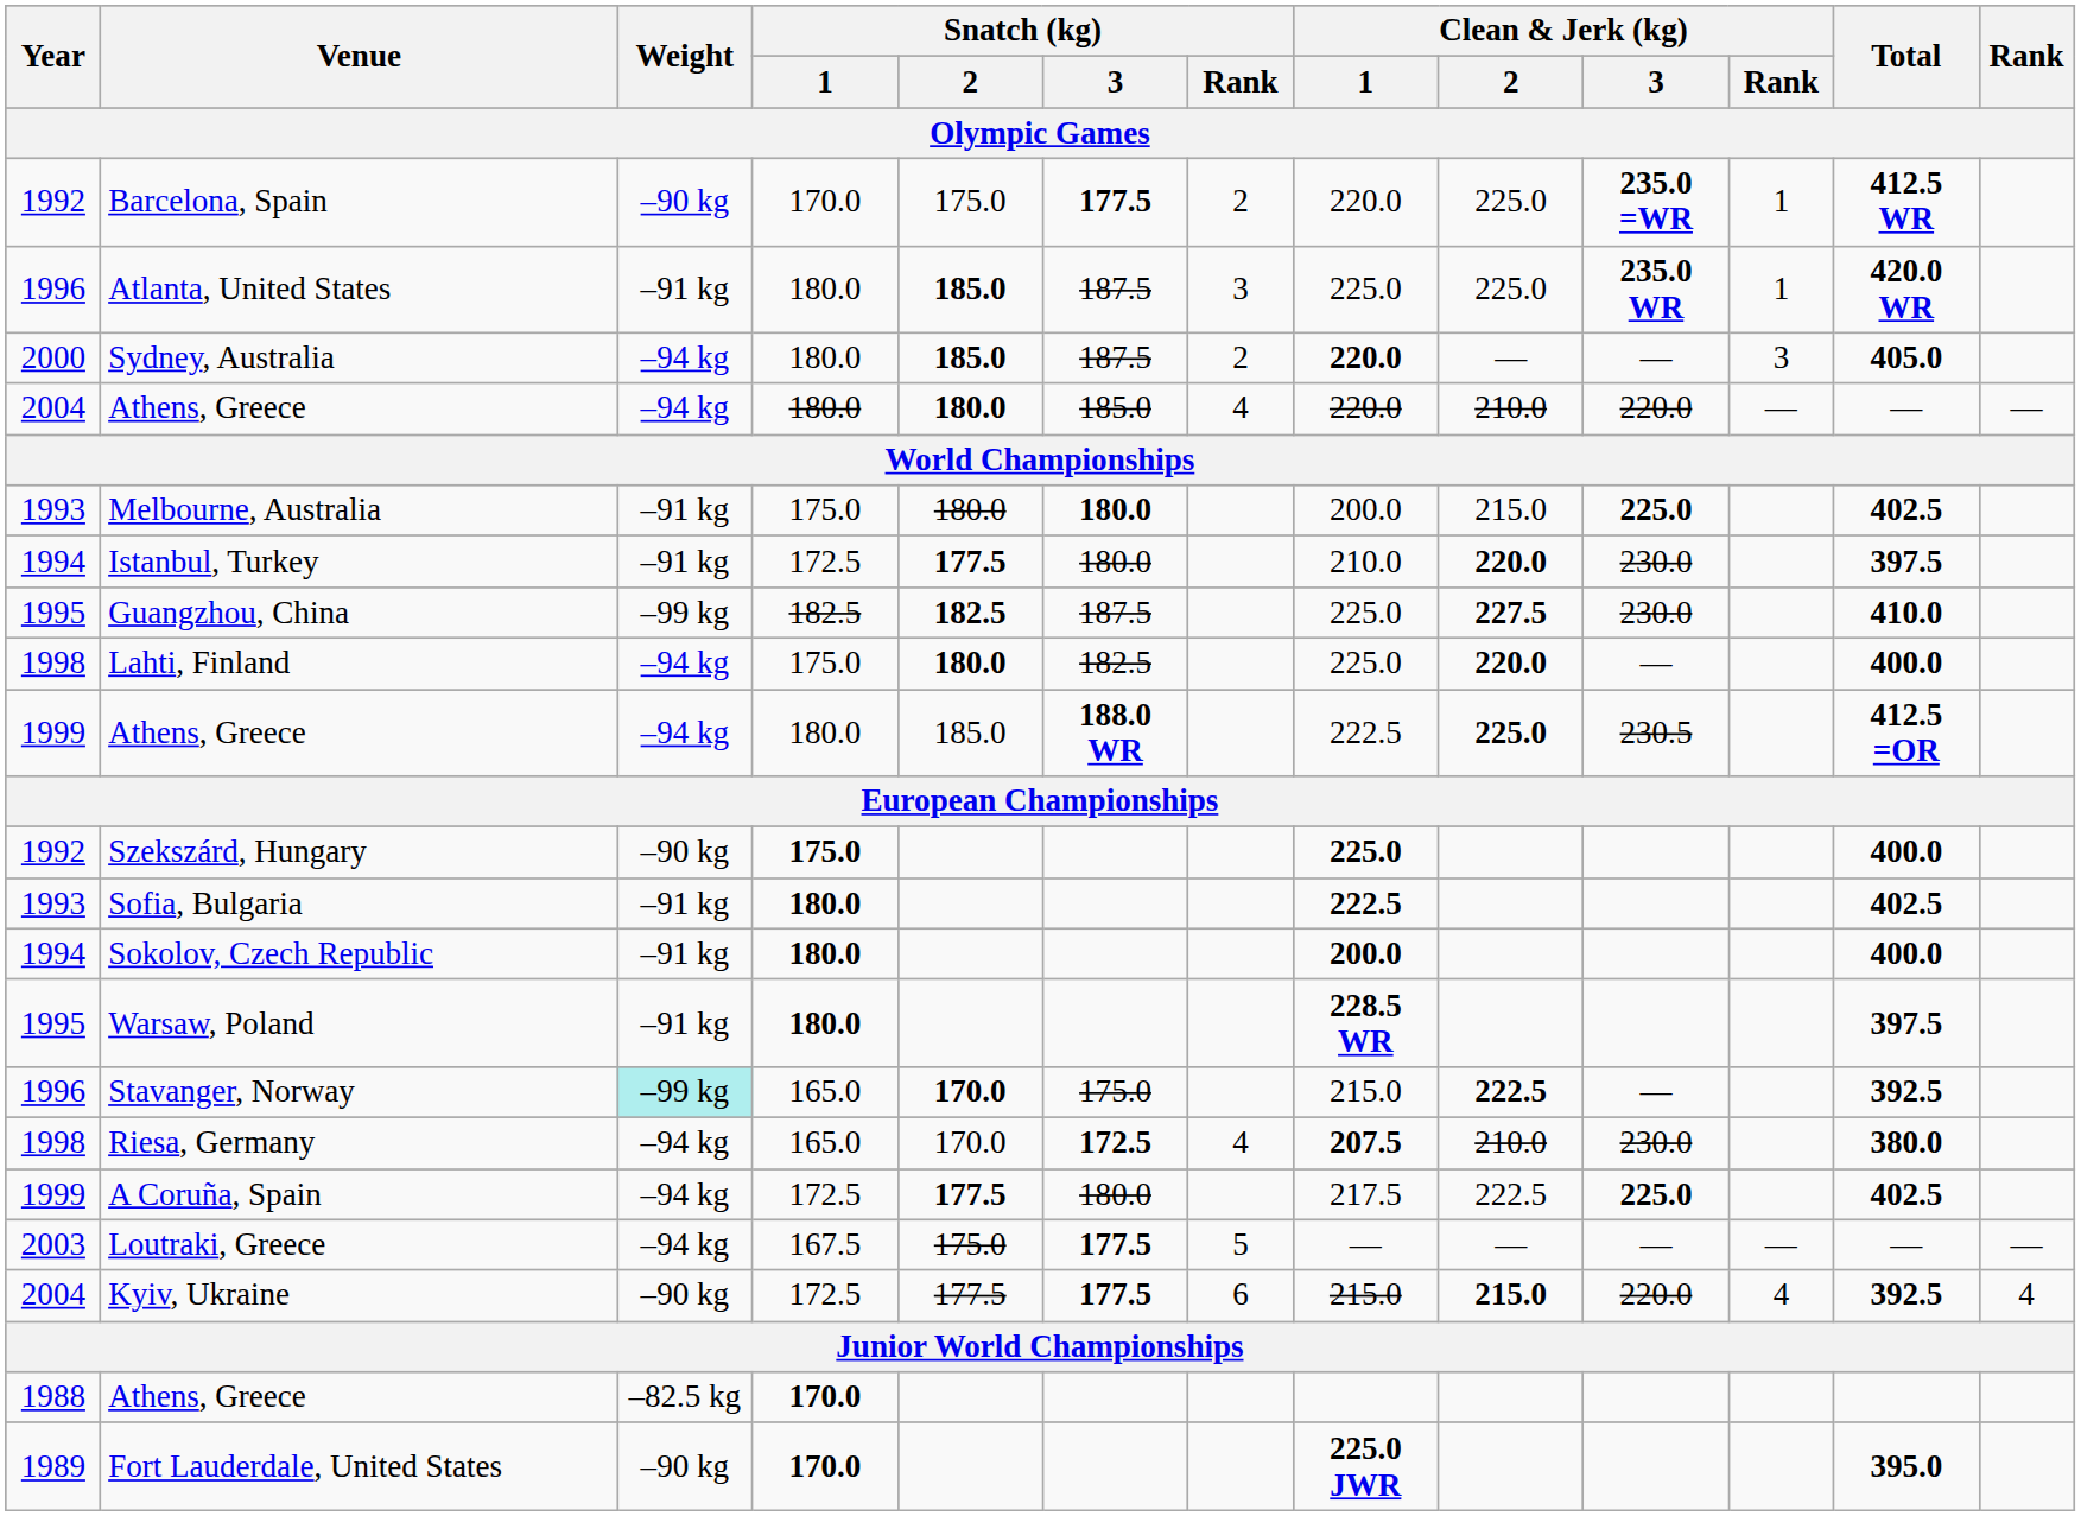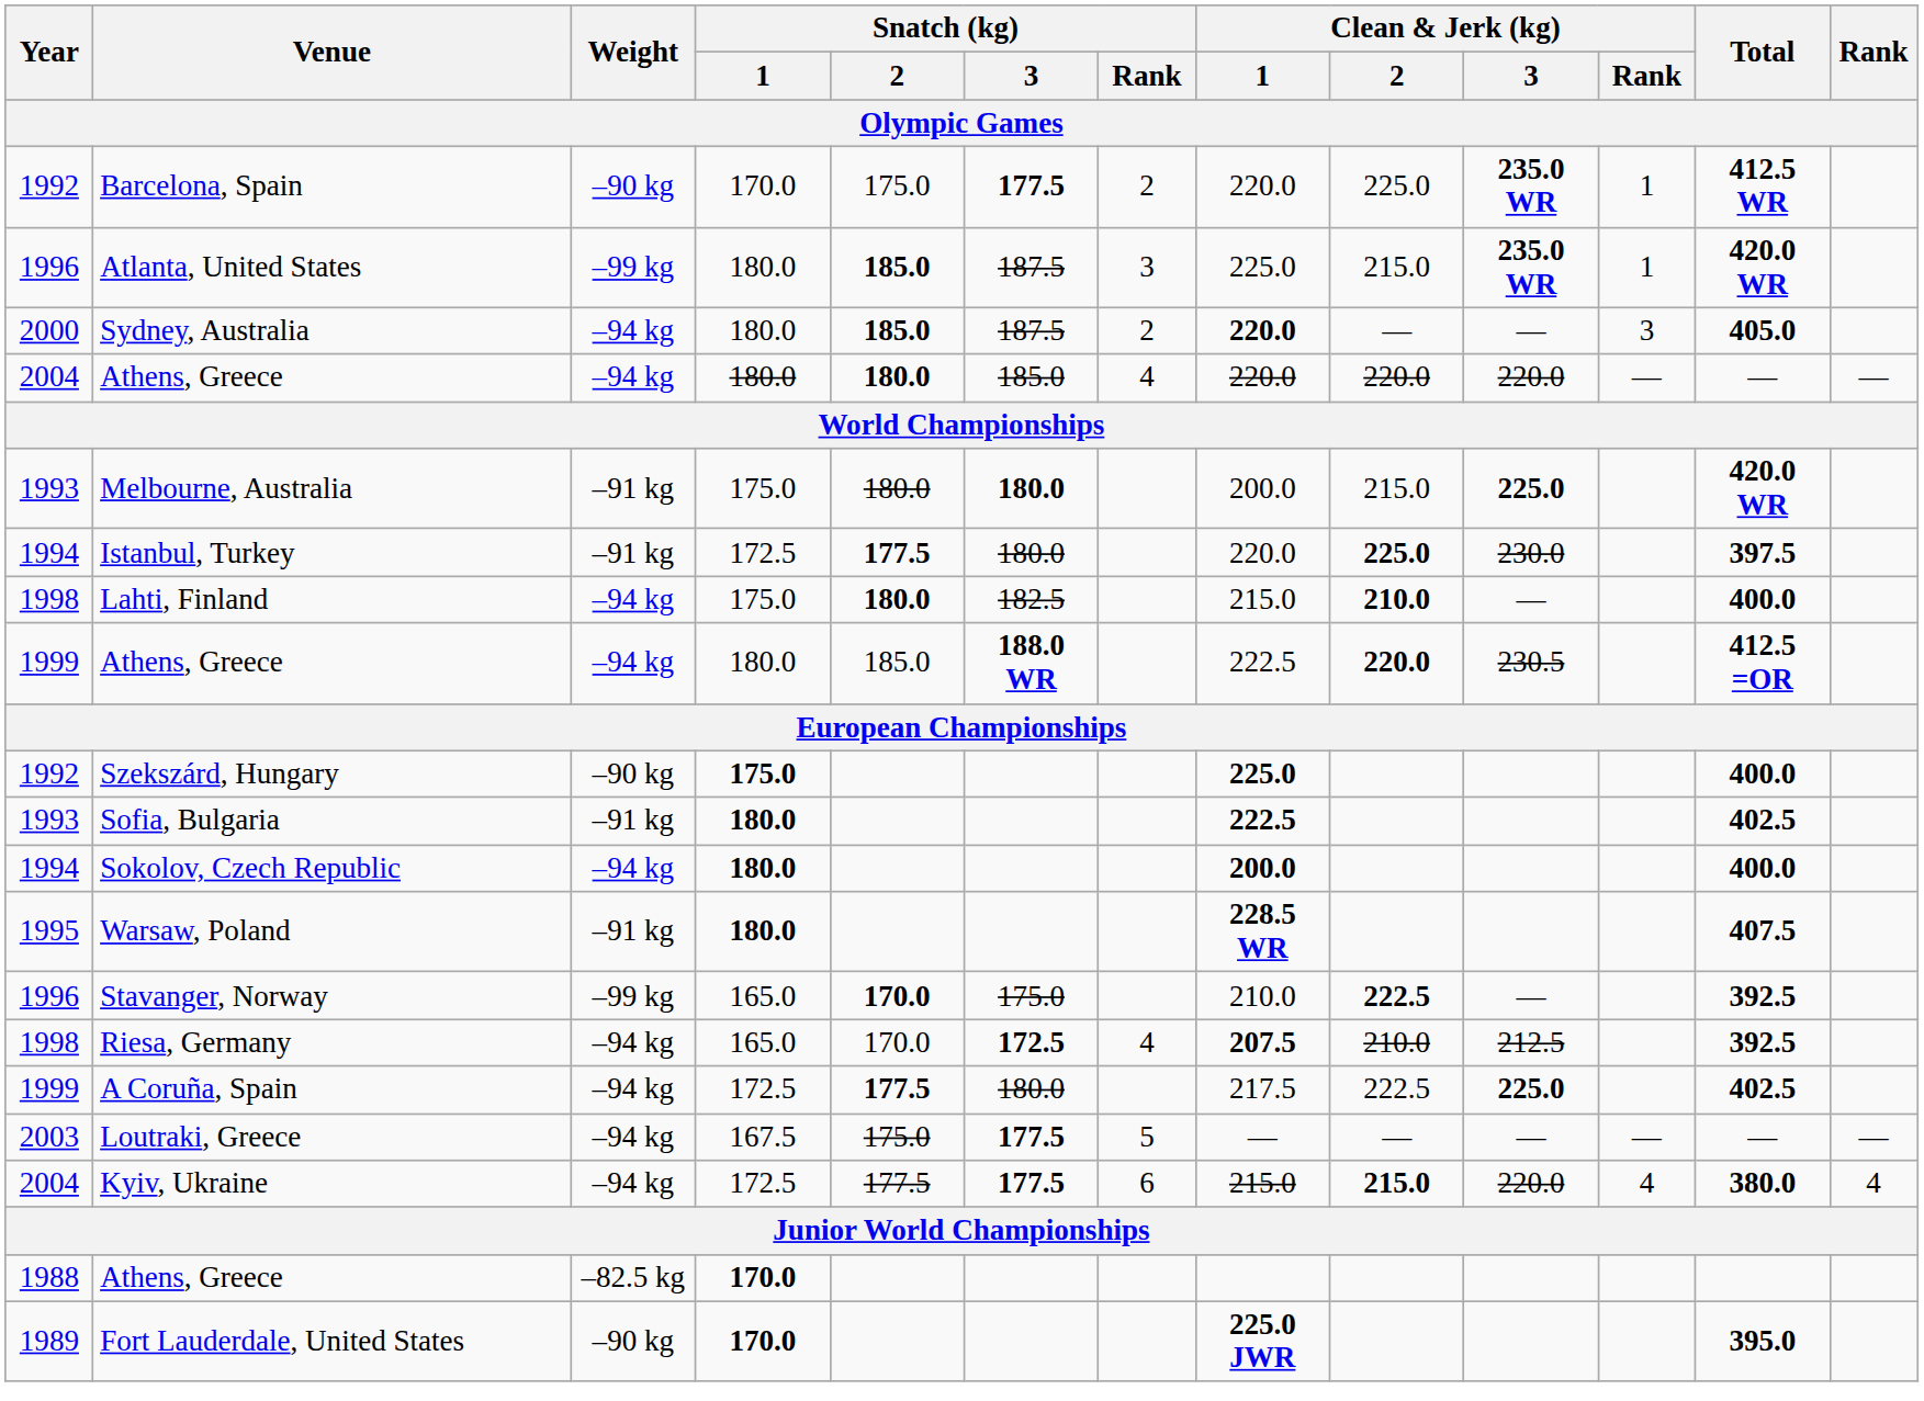 <table class = "wikitable" style="text-align:center;">
 <tr>
 <th rowspan=2 width=40>Year</th>
 <th rowspan=2 width=250>Venue</th>
 <th rowspan=2 width=60>Weight</th>
 <th colspan=4>Snatch (kg)</th>
 <th colspan=4>Clean & Jerk (kg)</th>
 <th rowspan=2 width=65>Total</th>
 <th rowspan=2 width=40>Rank</th>
 </tr>
 <tr>
 <th width=65>1</th>
 <th width=65>2</th>
 <th width=65>3</th>
 <th width=45>Rank</th>
 <th width=65>1</th>
 <th width=65>2</th>
 <th width=65>3</th>
 <th width=45>Rank</th>
 </tr>
 <tr>
 <th colspan=13><a href='#'>Olympic Games</a></th>
 </tr>
 <tr>
 <td><a href='#'>1992</a></td>
 <td align=left> <a href='#'>Barcelona</a>, Spain</td>
 <td><a href='#'>–90 kg</a></td>
 <td>170.0</td>
 <td>175.0</td>
 <td><strong>177.5</strong></td>
 <td>2</td>
 <td>220.0</td>
 <td>225.0</td>
-<td><strong>235.0 <a href='#'>=WR</a></strong></td>
+<td><strong>235.0 <a href='#'>WR</a></strong></td>
 <td>1</td>
 <td><strong>412.5 <a href='#'>WR</a></strong></td>
 <td></td>
 </tr>
 <tr>
 <td><a href='#'>1996</a></td>
 <td align=left> <a href='#'>Atlanta</a>, United States</td>
-<td>–91 kg</td>
+<td><a href='#'>–99 kg</a></td>
 <td>180.0</td>
 <td><strong>185.0</strong></td>
 <td><s>187.5</s></td>
 <td>3</td>
 <td>225.0</td>
-<td>225.0</td>
+<td>215.0</td>
 <td><strong>235.0 <a href='#'>WR</a></strong></td>
 <td>1</td>
 <td><strong>420.0 <a href='#'>WR</a></strong></td>
 <td></td>
 </tr>
 <tr>
 <td><a href='#'>2000</a></td>
 <td align=left> <a href='#'>Sydney</a>, Australia</td>
 <td><a href='#'>–94 kg</a></td>
 <td>180.0</td>
 <td><strong>185.0</strong></td>
 <td><s>187.5</s></td>
 <td>2</td>
 <td><strong>220.0</strong></td>
 <td>—</td>
 <td>—</td>
 <td>3</td>
 <td><strong>405.0</strong></td>
 <td></td>
 </tr>
 <tr>
 <td><a href='#'>2004</a></td>
 <td align=left> <a href='#'>Athens</a>, Greece</td>
 <td><a href='#'>–94 kg</a></td>
 <td><s>180.0</s></td>
 <td><strong>180.0</strong></td>
 <td><s>185.0</s></td>
 <td>4</td>
 <td><s>220.0</s></td>
-<td><s>210.0</s></td>
+<td><s>220.0</s></td>
 <td><s>220.0</s></td>
 <td>—</td>
 <td>—</td>
 <td>—</td>
 </tr>
 <tr>
 <th colspan=13><a href='#'>World Championships</a></th>
 </tr>
 <tr>
 <td><a href='#'>1993</a></td>
 <td align=left> <a href='#'>Melbourne</a>, Australia</td>
 <td>–91 kg</td>
 <td>175.0</td>
 <td><s>180.0</s></td>
 <td><strong>180.0</strong></td>
 <td></td>
 <td>200.0</td>
 <td>215.0</td>
 <td><strong>225.0</strong></td>
 <td></td>
-<td><strong>402.5</strong></td>
+<td><strong>420.0 <a href='#'>WR</a></strong></td>
 <td></td>
 </tr>
 <tr>
 <td><a href='#'>1994</a></td>
 <td align=left> <a href='#'>Istanbul</a>, Turkey</td>
 <td>–91 kg</td>
 <td>172.5</td>
 <td><strong>177.5</strong></td>
 <td><s>180.0</s></td>
 <td></td>
-<td>210.0</td>
-<td><strong>220.0</strong></td>
+<td>220.0</td>
+<td><strong>225.0</strong></td>
 <td><s>230.0</s></td>
 <td></td>
 <td><strong>397.5</strong></td>
-<td></td>
-</tr>
-<tr>
-<td><a href='#'>1995</a></td>
-<td align=left> <a href='#'>Guangzhou</a>, China</td>
-<td>–99 kg</td>
-<td><s>182.5</s></td>
-<td><strong>182.5</strong></td>
-<td><s>187.5</s></td>
-<td></td>
-<td>225.0</td>
-<td><strong>227.5</strong></td>
-<td><s>230.0</s></td>
-<td></td>
-<td><strong>410.0</strong></td>
 <td></td>
 </tr>
 <tr>
 <td><a href='#'>1998</a></td>
 <td align=left> <a href='#'>Lahti</a>, Finland</td>
 <td><a href='#'>–94 kg</a></td>
 <td>175.0</td>
 <td><strong>180.0</strong></td>
 <td><s>182.5</s></td>
 <td></td>
-<td>225.0</td>
-<td><strong>220.0</strong></td>
+<td>215.0</td>
+<td><strong>210.0</strong></td>
 <td>—</td>
 <td></td>
 <td><strong>400.0</strong></td>
 <td></td>
 </tr>
 <tr>
 <td><a href='#'>1999</a></td>
 <td align=left> <a href='#'>Athens</a>, Greece</td>
 <td><a href='#'>–94 kg</a></td>
 <td>180.0</td>
 <td>185.0</td>
 <td><strong>188.0 <a href='#'>WR</a></strong></td>
 <td></td>
 <td>222.5</td>
-<td><strong>225.0</strong></td>
+<td><strong>220.0</strong></td>
 <td><s>230.5</s></td>
 <td></td>
 <td><strong>412.5 <a href='#'>=OR</a></strong></td>
 <td></td>
 </tr>
 <tr>
 <th colspan=13><a href='#'>European Championships</a></th>
 </tr>
 <tr>
 <td><a href='#'>1992</a></td>
 <td align=left> <a href='#'>Szekszárd</a>, Hungary</td>
 <td>–90 kg</td>
 <td><strong>175.0</strong></td>
 <td></td>
 <td></td>
 <td></td>
 <td><strong>225.0</strong></td>
 <td></td>
 <td></td>
 <td></td>
 <td><strong>400.0</strong></td>
 <td></td>
 </tr>
 <tr>
 <td><a href='#'>1993</a></td>
 <td align=left> <a href='#'>Sofia</a>, Bulgaria</td>
 <td>–91 kg</td>
 <td><strong>180.0</strong></td>
 <td></td>
 <td></td>
 <td></td>
 <td><strong>222.5</strong></td>
 <td></td>
 <td></td>
 <td></td>
 <td><strong>402.5</strong></td>
 <td></td>
 </tr>
 <tr>
 <td><a href='#'>1994</a></td>
 <td align=left> <a href='#'>Sokolov, Czech Republic</a></td>
-<td>–91 kg</td>
+<td><a href='#'>–94 kg</a></td>
 <td><strong>180.0</strong></td>
 <td></td>
 <td></td>
 <td></td>
 <td><strong>200.0</strong></td>
 <td></td>
 <td></td>
 <td></td>
 <td><strong>400.0</strong></td>
 <td></td>
 </tr>
 <tr>
 <td><a href='#'>1995</a></td>
 <td align=left> <a href='#'>Warsaw</a>, Poland</td>
 <td>–91 kg</td>
 <td><strong>180.0</strong></td>
 <td></td>
 <td></td>
 <td></td>
 <td><strong>228.5 <a href='#'>WR</a></strong></td>
 <td></td>
 <td></td>
 <td></td>
-<td><strong>397.5</strong></td>
+<td><strong>407.5</strong></td>
 <td></td>
 </tr>
 <tr>
 <td><a href='#'>1996</a></td>
 <td align=left> <a href='#'>Stavanger</a>, Norway</td>
-<td style="background: paleturquoise;">–99 kg</td>
+<td>–99 kg</td>
 <td>165.0</td>
 <td><strong>170.0</strong></td>
 <td><s>175.0</s></td>
 <td></td>
-<td>215.0</td>
+<td>210.0</td>
 <td><strong>222.5</strong></td>
 <td>—</td>
 <td></td>
 <td><strong>392.5</strong></td>
 <td></td>
 </tr>
 <tr>
 <td><a href='#'>1998</a></td>
 <td align=left> <a href='#'>Riesa</a>, Germany</td>
 <td>–94 kg</td>
 <td>165.0</td>
 <td>170.0</td>
 <td><strong>172.5</strong></td>
 <td>4</td>
 <td><strong>207.5</strong></td>
 <td><s>210.0</s></td>
-<td><s>230.0</s></td>
+<td><s>212.5</s></td>
 <td></td>
-<td><strong>380.0</strong></td>
+<td><strong>392.5</strong></td>
 <td></td>
 </tr>
 <tr>
 <td><a href='#'>1999</a></td>
 <td align=left> <a href='#'>A Coruña</a>, Spain</td>
 <td>–94 kg</td>
 <td>172.5</td>
 <td><strong>177.5</strong></td>
 <td><s>180.0</s></td>
 <td></td>
 <td>217.5</td>
 <td>222.5</td>
 <td><strong>225.0</strong></td>
 <td></td>
 <td><strong>402.5</strong></td>
 <td></td>
 </tr>
 <tr>
 <td><a href='#'>2003</a></td>
 <td align=left> <a href='#'>Loutraki</a>, Greece</td>
 <td>–94 kg</td>
 <td>167.5</td>
 <td><s>175.0</s></td>
 <td><strong>177.5</strong></td>
 <td>5</td>
 <td>—</td>
 <td>—</td>
 <td>—</td>
 <td>—</td>
 <td>—</td>
 <td>—</td>
 </tr>
 <tr>
 <td><a href='#'>2004</a></td>
 <td align=left> <a href='#'>Kyiv</a>, Ukraine</td>
-<td>–90 kg</td>
+<td>–94 kg</td>
 <td>172.5</td>
 <td><s>177.5</s></td>
 <td><strong>177.5</strong></td>
 <td>6</td>
 <td><s>215.0</s></td>
 <td><strong>215.0</strong></td>
 <td><s>220.0</s></td>
 <td>4</td>
-<td><strong>392.5</strong></td>
+<td><strong>380.0</strong></td>
 <td>4</td>
 </tr>
 <tr>
 <th colspan=13><a href='#'>Junior World Championships</a></th>
 </tr>
 <tr>
 <td><a href='#'>1988</a></td>
 <td align=left> <a href='#'>Athens</a>, Greece</td>
 <td>–82.5 kg</td>
 <td><strong>170.0</strong></td>
 <td></td>
 <td></td>
 <td></td>
 <td></td>
 <td></td>
 <td></td>
 <td></td>
 <td></td>
 <td></td>
 </tr>
 <tr>
 <td><a href='#'>1989</a></td>
 <td align=left> <a href='#'>Fort Lauderdale</a>, United States</td>
 <td>–90 kg</td>
 <td><strong>170.0</strong></td>
 <td></td>
 <td></td>
 <td></td>
 <td><strong>225.0 <a href='#'>JWR</a></strong></td>
 <td></td>
 <td></td>
 <td></td>
 <td><strong>395.0</strong></td>
 <td></td>
 </tr>
 </table>
